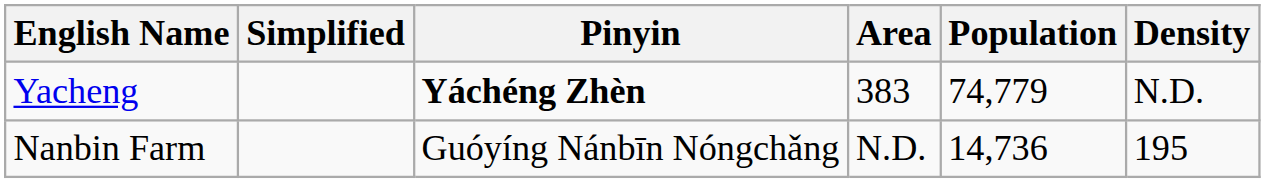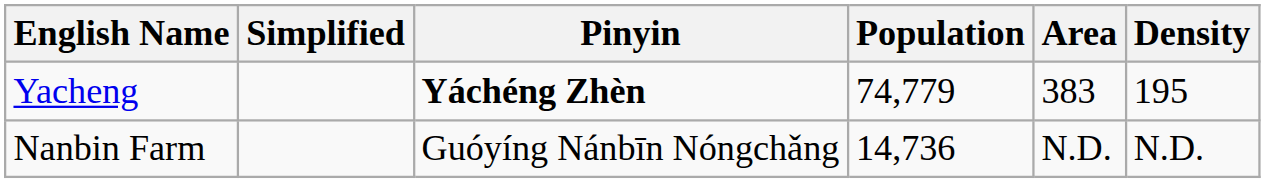 <table class="wikitable sortable">
 <tr>
 <th>English Name</th>
 <th>Simplified</th>
 <th>Pinyin</th>
+<th>Population</th>
 <th>Area</th>
-<th>Population</th>
 <th>Density</th>
 </tr>
 <tr>
 <td><a href='#'>Yacheng</a></td>
 <td></td>
 <td><strong>Yáchéng Zhèn</strong></td>
+<td>74,779</td>
 <td>383</td>
-<td>74,779</td>
-<td>N.D.</td>
+<td>195</td>
 </tr>
 <tr>
 <td>Nanbin Farm</td>
 <td></td>
 <td>Guóyíng Nánbīn Nóngchǎng</td>
+<td>14,736</td>
 <td>N.D.</td>
-<td>14,736</td>
-<td>195</td>
+<td>N.D.</td>
 </tr>
 </table>
